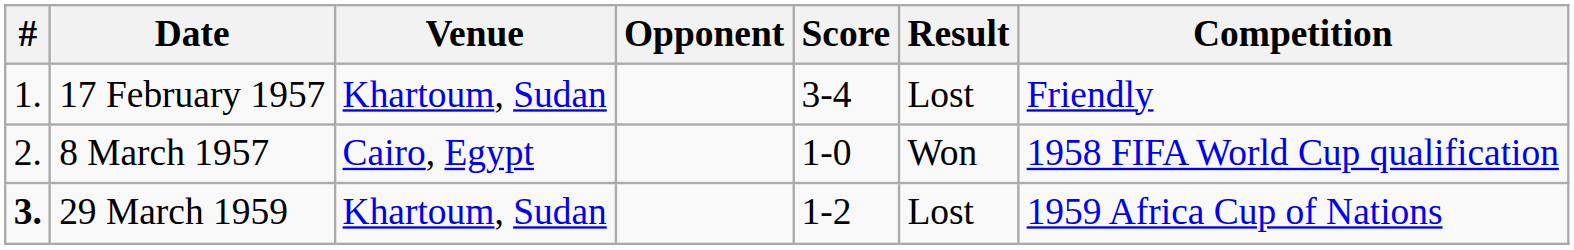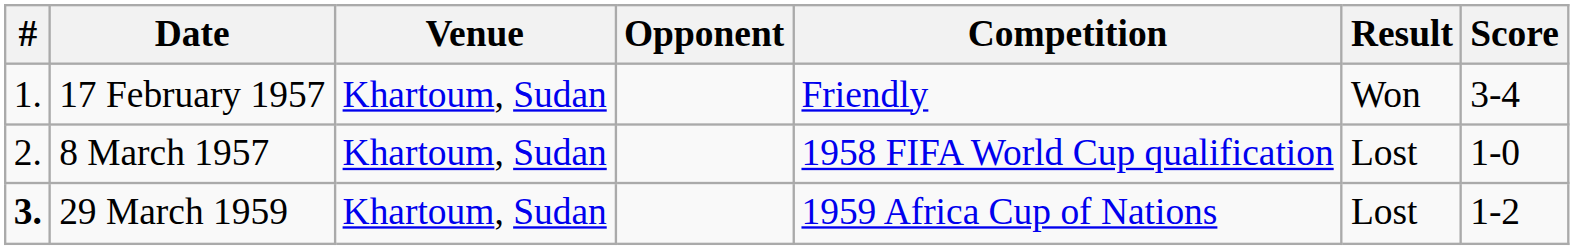 <table class="wikitable">
 <tr>
 <th>#</th>
 <th>Date</th>
 <th>Venue</th>
 <th>Opponent</th>
+<th>Competition</th>
+<th>Result</th>
 <th>Score</th>
-<th>Result</th>
-<th>Competition</th>
 </tr>
 <tr>
 <td>1.</td>
 <td>17 February 1957</td>
 <td><a href='#'>Khartoum</a>, <a href='#'>Sudan</a></td>
 <td></td>
+<td><a href='#'>Friendly</a></td>
+<td>Won</td>
 <td>3-4</td>
-<td>Lost</td>
-<td><a href='#'>Friendly</a></td>
 </tr>
 <tr>
 <td>2.</td>
 <td>8 March 1957</td>
-<td><a href='#'>Cairo</a>, <a href='#'>Egypt</a></td>
+<td><a href='#'>Khartoum</a>, <a href='#'>Sudan</a></td>
 <td></td>
+<td><a href='#'>1958 FIFA World Cup qualification</a></td>
+<td>Lost</td>
 <td>1-0</td>
-<td>Won</td>
-<td><a href='#'>1958 FIFA World Cup qualification</a></td>
 </tr>
 <tr>
 <td><strong>3.</strong></td>
 <td>29 March 1959</td>
 <td><a href='#'>Khartoum</a>, <a href='#'>Sudan</a></td>
 <td></td>
+<td><a href='#'>1959 Africa Cup of Nations</a></td>
+<td>Lost</td>
 <td>1-2</td>
-<td>Lost</td>
-<td><a href='#'>1959 Africa Cup of Nations</a></td>
 </tr>
 </table>
